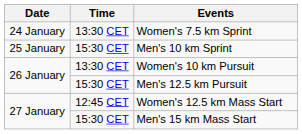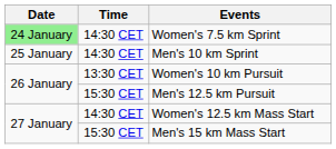 <table class="wikitable" style="text-align: center" width="420">
 <tr>
 <th>Date</th>
 <th>Time</th>
 <th>Events</th>
 </tr>
 <tr>
-<td>24 January</td>
-<td>13:30 <a href='#'>CET</a></td>
+<td style="background: lightgreen;">24 January</td>
+<td>14:30 <a href='#'>CET</a></td>
 <td style="text-align: left">Women's 7.5 km Sprint</td>
 </tr>
 <tr>
 <td>25 January</td>
-<td>15:30 <a href='#'>CET</a></td>
+<td>14:30 <a href='#'>CET</a></td>
 <td style="text-align: left">Men's 10 km Sprint</td>
 </tr>
 <tr>
 <td rowspan=2>26 January</td>
 <td>13:30 <a href='#'>CET</a></td>
 <td style="text-align: left">Women's 10 km Pursuit</td>
 </tr>
 <tr>
 <td>15:30 <a href='#'>CET</a></td>
 <td style="text-align: left">Men's 12.5 km Pursuit</td>
 </tr>
 <tr>
 <td rowspan=2>27 January</td>
-<td>12:45 <a href='#'>CET</a></td>
+<td>14:30 <a href='#'>CET</a></td>
 <td style="text-align: left">Women's 12.5 km Mass Start</td>
 </tr>
 <tr>
 <td>15:30 <a href='#'>CET</a></td>
 <td style="text-align: left">Men's 15 km Mass Start</td>
 </tr>
 </table>
